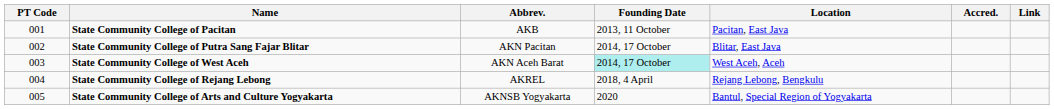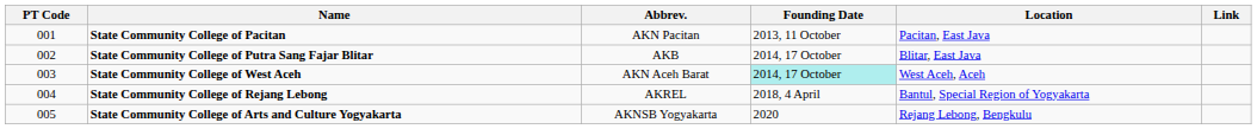 <table class="wikitable sortable" style="width:100%;">
 <tr>
 <th>PT Code<br></th>
 <th>Name</th>
 <th>Abbrev.</th>
 <th>Founding Date</th>
 <th>Location</th>
-<th>Accred.</th>
 <th class="unsortable">Link</th>
 </tr>
 <tr>
 <td style="text-align:center;">001</td>
 <td><strong>State Community College of Pacitan</strong><br></td>
-<td style="text-align:center;">AKB</td>
+<td style="text-align:center;">AKN Pacitan</td>
 <td>2013, 11 October</td>
 <td><a href='#'>Pacitan</a>, <a href='#'>East Java</a></td>
-<td style="text-align:center;"></td>
 <td style="text-align:center;"></td>
 </tr>
 <tr>
 <td style="text-align:center;">002</td>
 <td><strong>State Community College of Putra Sang Fajar Blitar</strong><br></td>
-<td style="text-align:center;">AKN Pacitan</td>
+<td style="text-align:center;">AKB</td>
 <td>2014, 17 October</td>
 <td><a href='#'>Blitar</a>, <a href='#'>East Java</a></td>
-<td style="text-align:center;"></td>
 <td style="text-align:center;"></td>
 </tr>
 <tr>
 <td style="text-align:center;">003</td>
 <td><strong>State Community College of West Aceh</strong><br></td>
 <td style="text-align:center;">AKN Aceh Barat</td>
 <td style="background: paleturquoise;">2014, 17 October</td>
 <td><a href='#'>West Aceh</a>, <a href='#'>Aceh</a></td>
 <td style="text-align:center;"></td>
-<td style="text-align:center;"></td>
 </tr>
 <tr>
 <td style="text-align:center;">004</td>
 <td><strong>State Community College of Rejang Lebong</strong><br></td>
 <td style="text-align:center;">AKREL</td>
 <td>2018, 4 April</td>
-<td><a href='#'>Rejang Lebong</a>, <a href='#'>Bengkulu</a></td>
-<td style="text-align:center;"></td>
+<td><a href='#'>Bantul</a>, <a href='#'>Special Region of Yogyakarta</a></td>
 <td style="text-align:center;"></td>
 </tr>
 <tr>
 <td style="text-align:center;">005</td>
 <td><strong>State Community College of Arts and Culture Yogyakarta</strong><br></td>
 <td style="text-align:center;">AKNSB Yogyakarta</td>
 <td>2020</td>
-<td><a href='#'>Bantul</a>, <a href='#'>Special Region of Yogyakarta</a></td>
-<td style="text-align:center;"></td>
+<td><a href='#'>Rejang Lebong</a>, <a href='#'>Bengkulu</a></td>
 <td style="text-align:center;"></td>
 </tr>
 </table>
